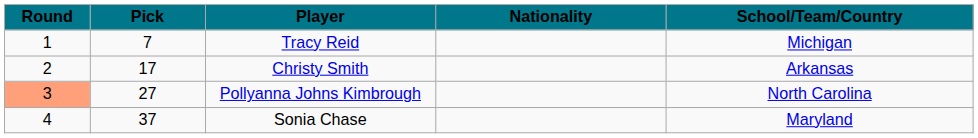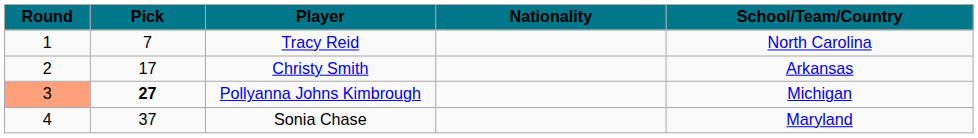 <table class="wikitable" style="text-align:center; width:60em">
 <tr>
 <th style="background: #00778B" width="2%"><span>Round</span></th>
 <th style="background: #00778B" width="5%"><span>Pick</span></th>
 <th style="background: #00778B" width="10%"><span>Player</span></th>
 <th style="background: #00778B" width="10%"><span>Nationality</span></th>
 <th style="background: #00778B" width="10%"><span>School/Team/Country</span></th>
 </tr>
 <tr>
 <td>1</td>
 <td>7</td>
 <td><a href='#'>Tracy Reid</a></td>
 <td></td>
-<td><a href='#'>Michigan</a></td>
+<td><a href='#'>North Carolina</a></td>
 </tr>
 <tr>
 <td>2</td>
 <td>17</td>
 <td><a href='#'>Christy Smith</a></td>
 <td></td>
 <td><a href='#'>Arkansas</a></td>
 </tr>
 <tr>
 <td style="background: lightsalmon;">3</td>
-<td>27</td>
+<td><strong>27</strong></td>
 <td><a href='#'>Pollyanna Johns Kimbrough</a></td>
 <td></td>
-<td><a href='#'>North Carolina</a></td>
+<td><a href='#'>Michigan</a></td>
 </tr>
 <tr>
 <td>4</td>
 <td>37</td>
 <td>Sonia Chase</td>
 <td></td>
 <td><a href='#'>Maryland</a></td>
 </tr>
 </table>
